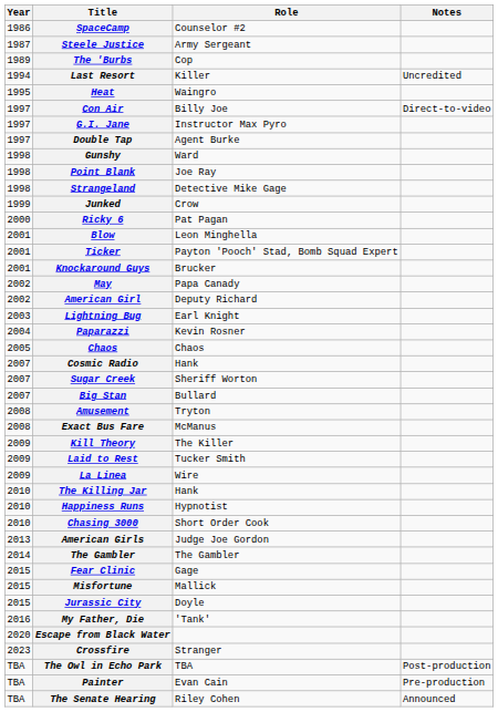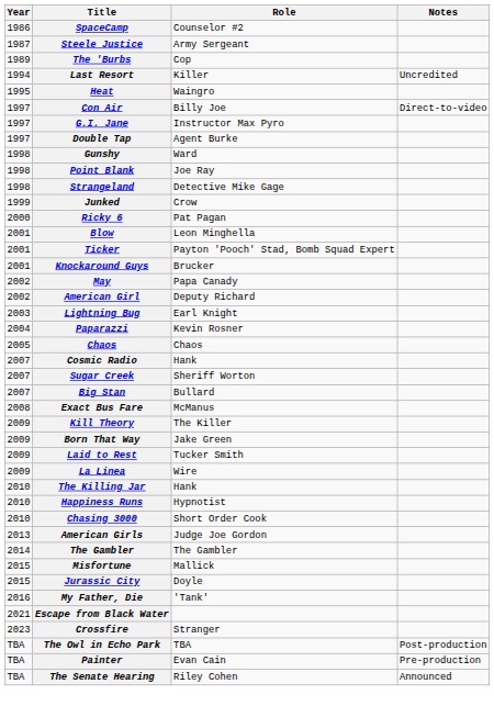 <table class="wikitable plainrowheaders">
 <tr>
 <th scope="col">Year</th>
 <th scope="col">Title</th>
 <th scope="col">Role</th>
 <th scope="col" class="unsortable">Notes</th>
 </tr>
 <tr>
 <td>1986</td>
 <th style="text-align:center;" scope="row"><em><a href='#'>SpaceCamp</a></em></th>
 <td>Counselor #2</td>
 <td></td>
 </tr>
 <tr>
 <td>1987</td>
 <th style="text-align:center;" scope="row"><em><a href='#'>Steele Justice</a></em></th>
 <td>Army Sergeant</td>
 <td></td>
 </tr>
 <tr>
 <td>1989</td>
 <th style="text-align:center;" scope="row"><em><a href='#'>The 'Burbs</a></em></th>
 <td>Cop</td>
 <td></td>
 </tr>
 <tr>
 <td>1994</td>
 <th style="text-align:center;" scope="row"><em>Last Resort</em></th>
 <td>Killer</td>
 <td>Uncredited</td>
 </tr>
 <tr>
 <td>1995</td>
 <th style="text-align:center;" scope="row"><em><a href='#'>Heat</a></em></th>
 <td>Waingro</td>
 <td></td>
 </tr>
 <tr>
 <td>1997</td>
 <th style="text-align:center;" scope="row"><em><a href='#'>Con Air</a></em></th>
 <td>Billy Joe</td>
 <td>Direct-to-video</td>
 </tr>
 <tr>
 <td>1997</td>
 <th style="text-align:center;" scope="row"><em><a href='#'>G.I. Jane</a></em></th>
 <td>Instructor Max Pyro</td>
 <td></td>
 </tr>
 <tr>
 <td>1997</td>
 <th style="text-align:center;" scope="row"><em>Double Tap</em></th>
 <td>Agent Burke</td>
 <td></td>
 </tr>
 <tr>
 <td>1998</td>
 <th style="text-align:center;" scope="row"><em>Gunshy</em></th>
 <td>Ward</td>
 <td></td>
 </tr>
 <tr>
 <td>1998</td>
 <th style="text-align:center;" scope="row"><em><a href='#'>Point Blank</a></em></th>
 <td>Joe Ray</td>
 <td></td>
 </tr>
 <tr>
 <td>1998</td>
 <th style="text-align:center;" scope="row"><em><a href='#'>Strangeland</a></em></th>
 <td>Detective Mike Gage</td>
 <td></td>
 </tr>
 <tr>
 <td>1999</td>
 <th style="text-align:center;" scope="row"><em>Junked</em></th>
 <td>Crow</td>
 <td></td>
 </tr>
 <tr>
 <td>2000</td>
 <th style="text-align:center;" scope="row"><em><a href='#'>Ricky 6</a></em></th>
 <td>Pat Pagan</td>
 <td></td>
 </tr>
 <tr>
 <td>2001</td>
 <th style="text-align:center;" scope="row"><em><a href='#'>Blow</a></em></th>
 <td>Leon Minghella</td>
 <td></td>
 </tr>
 <tr>
 <td>2001</td>
 <th style="text-align:center;" scope="row"><em><a href='#'>Ticker</a></em></th>
 <td>Payton 'Pooch' Stad, Bomb Squad Expert</td>
 <td></td>
 </tr>
 <tr>
 <td>2001</td>
 <th style="text-align:center;" scope="row"><em><a href='#'>Knockaround Guys</a></em></th>
 <td>Brucker</td>
 <td></td>
 </tr>
 <tr>
 <td>2002</td>
 <th style="text-align:center;" scope="row"><em><a href='#'>May</a></em></th>
 <td>Papa Canady</td>
 <td></td>
 </tr>
 <tr>
 <td>2002</td>
 <th style="text-align:center;" scope="row"><em><a href='#'>American Girl</a></em></th>
 <td>Deputy Richard</td>
 <td></td>
 </tr>
 <tr>
 <td>2003</td>
 <th style="text-align:center;" scope="row"><em><a href='#'>Lightning Bug</a></em></th>
 <td>Earl Knight</td>
 <td></td>
 </tr>
 <tr>
 <td>2004</td>
 <th style="text-align:center;" scope="row"><em><a href='#'>Paparazzi</a></em></th>
 <td>Kevin Rosner</td>
 <td></td>
 </tr>
 <tr>
 <td>2005</td>
 <th style="text-align:center;" scope="row"><em><a href='#'>Chaos</a></em></th>
 <td>Chaos</td>
 <td></td>
 </tr>
 <tr>
 <td>2007</td>
 <th style="text-align:center;" scope="row"><em>Cosmic Radio</em></th>
 <td>Hank</td>
 <td></td>
 </tr>
 <tr>
 <td>2007</td>
 <th style="text-align:center;" scope="row"><em><a href='#'>Sugar Creek</a></em></th>
 <td>Sheriff Worton</td>
 <td></td>
 </tr>
 <tr>
 <td>2007</td>
 <th style="text-align:center;" scope="row"><em><a href='#'>Big Stan</a></em></th>
 <td>Bullard</td>
 <td></td>
 </tr>
 <tr>
 <td>2008</td>
-<th style="text-align:center;" scope="row"><em><a href='#'>Amusement</a></em></th>
-<td>Tryton</td>
-<td></td>
-</tr>
-<tr>
-<td>2008</td>
 <th style="text-align:center;" scope="row"><em>Exact Bus Fare</em></th>
 <td>McManus</td>
 <td></td>
 </tr>
 <tr>
 <td>2009</td>
 <th style="text-align:center;" scope="row"><em><a href='#'>Kill Theory</a></em></th>
 <td>The Killer</td>
+<td></td>
+</tr>
+<tr>
+<td>2009</td>
+<th style="text-align:center;" scope="row"><em>Born That Way</em></th>
+<td>Jake Green</td>
 <td></td>
 </tr>
 <tr>
 <td>2009</td>
 <th style="text-align:center;" scope="row"><em><a href='#'>Laid to Rest</a></em></th>
 <td>Tucker Smith</td>
 <td></td>
 </tr>
 <tr>
 <td>2009</td>
 <th style="text-align:center;" scope="row"><em><a href='#'>La Linea</a></em></th>
 <td>Wire</td>
 <td></td>
 </tr>
 <tr>
 <td>2010</td>
 <th style="text-align:center;" scope="row"><em><a href='#'>The Killing Jar</a></em></th>
 <td>Hank</td>
 <td></td>
 </tr>
 <tr>
 <td>2010</td>
 <th style="text-align:center;" scope="row"><em><a href='#'>Happiness Runs</a></em></th>
 <td>Hypnotist</td>
 <td></td>
 </tr>
 <tr>
 <td>2010</td>
 <th style="text-align:center;" scope="row"><em><a href='#'>Chasing 3000</a></em></th>
 <td>Short Order Cook</td>
 <td></td>
 </tr>
 <tr>
 <td>2013</td>
 <th style="text-align:center;" scope="row"><em>American Girls</em></th>
 <td>Judge Joe Gordon</td>
 <td></td>
 </tr>
 <tr>
 <td>2014</td>
 <th style="text-align:center;" scope="row"><em>The Gambler</em></th>
 <td>The Gambler</td>
 <td></td>
 </tr>
 <tr>
 <td>2015</td>
-<th style="text-align:center;" scope="row"><em><a href='#'>Fear Clinic</a></em></th>
-<td>Gage</td>
-<td></td>
-</tr>
-<tr>
-<td>2015</td>
 <th style="text-align:center;" scope="row"><em>Misfortune</em></th>
 <td>Mallick</td>
 <td></td>
 </tr>
 <tr>
 <td>2015</td>
 <th style="text-align:center;" scope="row"><em><a href='#'>Jurassic City</a></em></th>
 <td>Doyle</td>
 <td></td>
 </tr>
 <tr>
 <td>2016</td>
 <th style="text-align:center;" scope="row"><em>My Father, Die</em></th>
 <td>'Tank'</td>
 <td></td>
 </tr>
 <tr>
-<td>2020</td>
+<td>2021</td>
 <th style="text-align:center;" scope="row"><em>Escape from Black Water</em></th>
 <td></td>
 <td></td>
 </tr>
 <tr>
 <td>2023</td>
 <th style="text-align:center;" scope="row"><em>Crossfire</em></th>
 <td>Stranger</td>
 <td></td>
 </tr>
 <tr>
 <td>TBA</td>
 <th style="text-align:center;" scope="row"><em>The Owl in Echo Park</em></th>
 <td>TBA</td>
 <td>Post-production</td>
 </tr>
 <tr>
 <td>TBA</td>
 <th style="text-align:center;" scope="row"><em>Painter</em></th>
 <td>Evan Cain</td>
 <td>Pre-production</td>
 </tr>
 <tr>
 <td>TBA</td>
 <th style="text-align:center;" scope="row"><em>The Senate Hearing</em></th>
 <td>Riley Cohen</td>
 <td>Announced</td>
 </tr>
 </table>
